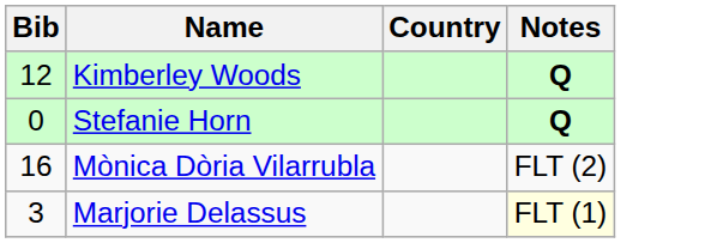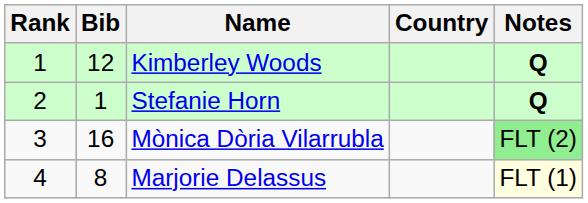 <table class="wikitable" style="text-align:center;">
 <tr>
+<th>Rank</th>
 <th>Bib</th>
 <th>Name</th>
 <th>Country</th>
 <th>Notes</th>
 </tr>
 <tr bgcolor=ccffcc>
+<td>1</td>
 <td>12</td>
 <td align=left><a href='#'>Kimberley Woods</a></td>
 <td align=left></td>
 <td><strong>Q</strong></td>
 </tr>
 <tr bgcolor=ccffcc>
-<td>0</td>
+<td>2</td>
+<td>1</td>
 <td align=left><a href='#'>Stefanie Horn</a></td>
 <td align=left></td>
 <td><strong>Q</strong></td>
 </tr>
 <tr>
+<td>3</td>
 <td>16</td>
 <td align=left><a href='#'>Mònica Dòria Vilarrubla</a></td>
 <td align=left></td>
-<td>FLT (2)</td>
+<td style="background: lightgreen;">FLT (2)</td>
 </tr>
 <tr>
-<td>3</td>
+<td>4</td>
+<td>8</td>
 <td align=left><a href='#'>Marjorie Delassus</a></td>
 <td align=left></td>
 <td style="background: lightyellow;">FLT (1)</td>
 </tr>
 </table>
